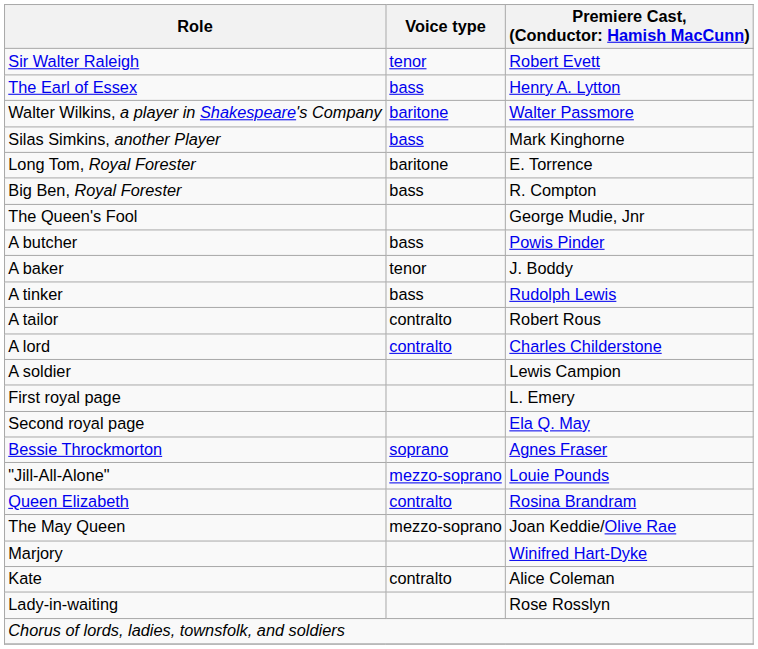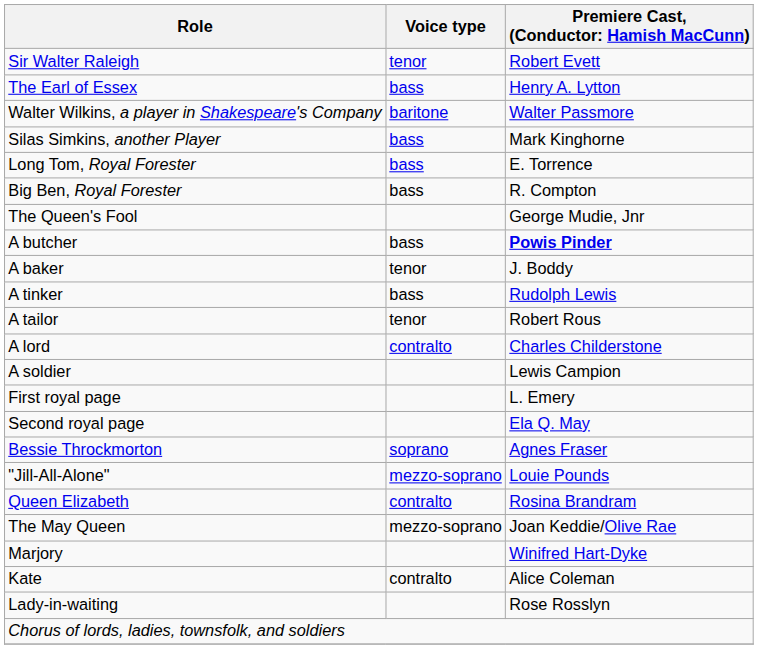 <table class="wikitable">
 <tr>
 <th>Role</th>
 <th>Voice type</th>
 <th>Premiere Cast, <br> (Conductor: <a href='#'>Hamish MacCunn</a>)</th>
 </tr>
 <tr>
 <td><a href='#'>Sir Walter Raleigh</a></td>
 <td><a href='#'>tenor</a></td>
 <td><a href='#'>Robert Evett</a></td>
 </tr>
 <tr>
 <td><a href='#'>The Earl of Essex</a></td>
 <td><a href='#'>bass</a></td>
 <td><a href='#'>Henry A. Lytton</a></td>
 </tr>
 <tr>
 <td>Walter Wilkins, <em>a player in <a href='#'>Shakespeare</a>'s Company</em></td>
 <td><a href='#'>baritone</a></td>
 <td><a href='#'>Walter Passmore</a></td>
 </tr>
 <tr>
 <td>Silas Simkins, <em>another Player</em></td>
 <td><a href='#'>bass</a></td>
 <td>Mark Kinghorne</td>
 </tr>
 <tr>
 <td>Long Tom, <em>Royal Forester</em></td>
-<td>baritone</td>
+<td><a href='#'>bass</a></td>
 <td>E. Torrence</td>
 </tr>
 <tr>
 <td>Big Ben, <em>Royal Forester</em></td>
 <td>bass</td>
 <td>R. Compton</td>
 </tr>
 <tr>
 <td>The Queen's Fool</td>
 <td></td>
 <td>George Mudie, Jnr</td>
 </tr>
 <tr>
 <td>A butcher</td>
 <td>bass</td>
-<td><a href='#'>Powis Pinder</a></td>
+<td><strong><a href='#'>Powis Pinder</a></strong></td>
 </tr>
 <tr>
 <td>A baker</td>
 <td>tenor</td>
 <td>J. Boddy</td>
 </tr>
 <tr>
 <td>A tinker</td>
 <td>bass</td>
 <td><a href='#'>Rudolph Lewis</a></td>
 </tr>
 <tr>
 <td>A tailor</td>
-<td>contralto</td>
+<td>tenor</td>
 <td>Robert Rous</td>
 </tr>
 <tr>
 <td>A lord</td>
 <td><a href='#'>contralto</a></td>
 <td><a href='#'>Charles Childerstone</a></td>
 </tr>
 <tr>
 <td>A soldier</td>
 <td></td>
 <td>Lewis Campion</td>
 </tr>
 <tr>
 <td>First royal page</td>
 <td></td>
 <td>L. Emery</td>
 </tr>
 <tr>
 <td>Second royal page</td>
 <td></td>
 <td><a href='#'>Ela Q. May</a></td>
 </tr>
 <tr>
 <td><a href='#'>Bessie Throckmorton</a></td>
 <td><a href='#'>soprano</a></td>
 <td><a href='#'>Agnes Fraser</a></td>
 </tr>
 <tr>
 <td>"Jill-All-Alone"</td>
 <td><a href='#'>mezzo-soprano</a></td>
 <td><a href='#'>Louie Pounds</a></td>
 </tr>
 <tr>
 <td><a href='#'>Queen Elizabeth</a></td>
 <td><a href='#'>contralto</a></td>
 <td><a href='#'>Rosina Brandram</a></td>
 </tr>
 <tr>
 <td>The May Queen</td>
 <td>mezzo-soprano</td>
 <td>Joan Keddie/<a href='#'>Olive Rae</a></td>
 </tr>
 <tr>
 <td>Marjory</td>
 <td></td>
 <td><a href='#'>Winifred Hart-Dyke</a></td>
 </tr>
 <tr>
 <td>Kate</td>
 <td>contralto</td>
 <td>Alice Coleman</td>
 </tr>
 <tr>
 <td>Lady-in-waiting</td>
 <td></td>
 <td>Rose Rosslyn</td>
 </tr>
 <tr>
 <td colspan="3"><em>Chorus of lords, ladies, townsfolk, and soldiers</em></td>
 </tr>
 <tr>
 </tr>
 </table>
